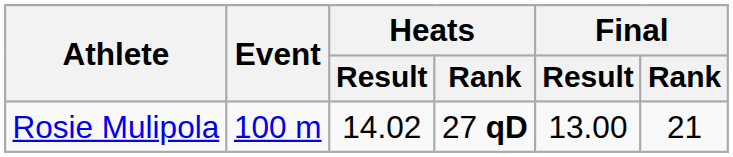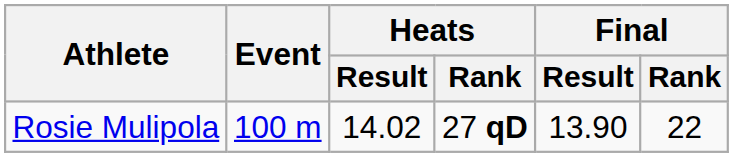 <table class="wikitable" style="font-size:90%">
 <tr>
 <th rowspan=2>Athlete</th>
 <th rowspan=2>Event</th>
 <th colspan=2>Heats</th>
 <th colspan=2>Final</th>
 </tr>
 <tr style="font-size:95%">
 <th>Result</th>
 <th>Rank</th>
 <th>Result</th>
 <th>Rank</th>
 </tr>
 <tr align=center>
 <td align=left><a href='#'>Rosie Mulipola</a></td>
 <td align=left><a href='#'>100 m</a></td>
 <td>14.02</td>
 <td>27 <strong>qD</strong></td>
-<td>13.00</td>
-<td>21</td>
+<td>13.90</td>
+<td>22</td>
 </tr>
 </table>
